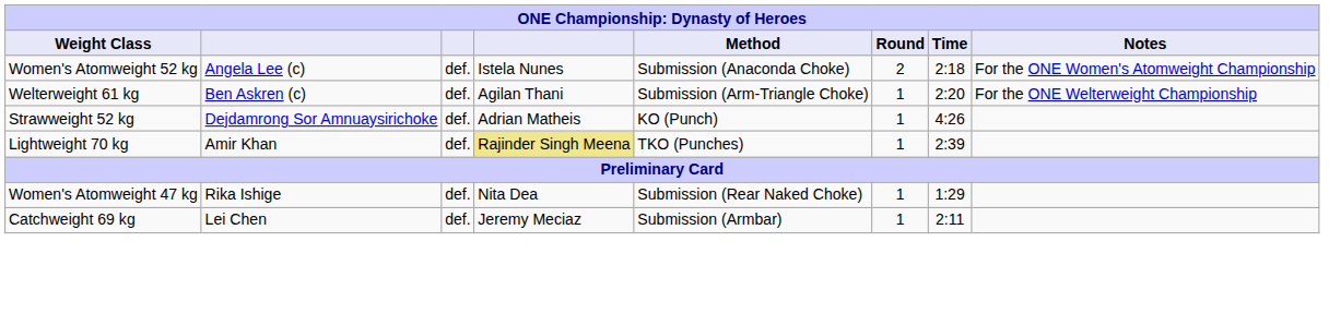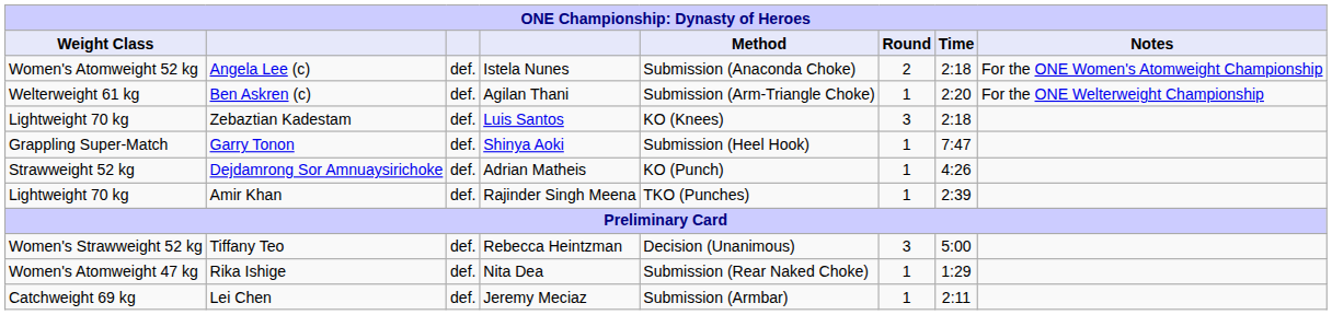 <table class="wikitable" style="font-size: 80%;">
 <tr>
 <th colspan="8" style="background-color: #ccf; color: #000080; text-align: center;"><strong>ONE Championship: Dynasty of Heroes</strong></th>
 </tr>
 <tr>
 <th colspan="1" style="background-color: #E6E8FA; color: #000000; text-align: center;">Weight Class</th>
 <th colspan="1" style="background-color: #E6E8FA; color: #000000; text-align: center;"></th>
 <th colspan="1" style="background-color: #E6E8FA; color: #000000; text-align: center;"></th>
 <th colspan="1" style="background-color: #E6E8FA; color: #000000; text-align: center;"></th>
 <th colspan="1" style="background-color: #E6E8FA; color: #000000; text-align: center;">Method</th>
 <th colspan="1" style="background-color: #E6E8FA; color: #000000; text-align: center;">Round</th>
 <th colspan="1" style="background-color: #E6E8FA; color: #000000; text-align: center;">Time</th>
 <th colspan="1" style="background-color: #E6E8FA; color: #000000; text-align: center;">Notes</th>
 </tr>
 <tr>
 <td>Women's Atomweight 52 kg</td>
 <td> <a href='#'>Angela Lee</a> (c)</td>
 <td>def.</td>
 <td> Istela Nunes</td>
 <td>Submission (Anaconda Choke)</td>
 <td align=center>2</td>
 <td align=center>2:18</td>
 <td>For the <a href='#'>ONE Women's Atomweight Championship</a></td>
 </tr>
 <tr>
 <td>Welterweight 61 kg</td>
 <td> <a href='#'>Ben Askren</a> (c)</td>
 <td>def.</td>
 <td> Agilan Thani</td>
 <td>Submission (Arm-Triangle Choke)</td>
 <td align=center>1</td>
 <td align=center>2:20</td>
 <td>For the <a href='#'>ONE Welterweight Championship</a></td>
 </tr>
 <tr>
+<td>Lightweight 70 kg</td>
+<td> Zebaztian Kadestam</td>
+<td>def.</td>
+<td> <a href='#'>Luis Santos</a></td>
+<td>KO (Knees)</td>
+<td align=center>3</td>
+<td align=center>2:18</td>
+<td></td>
+</tr>
+<tr>
+<td>Grappling Super-Match</td>
+<td> <a href='#'>Garry Tonon</a></td>
+<td>def.</td>
+<td> <a href='#'>Shinya Aoki</a></td>
+<td>Submission (Heel Hook)</td>
+<td align=center>1</td>
+<td align=center>7:47</td>
+<td></td>
+</tr>
+<tr>
 <td>Strawweight 52 kg</td>
 <td> <a href='#'>Dejdamrong Sor Amnuaysirichoke</a></td>
 <td>def.</td>
 <td> Adrian Matheis</td>
 <td>KO (Punch)</td>
 <td align=center>1</td>
 <td align=center>4:26</td>
 <td></td>
 </tr>
 <tr>
 <td>Lightweight 70 kg</td>
 <td> Amir Khan</td>
 <td>def.</td>
-<td style="background: khaki;"> Rajinder Singh Meena</td>
+<td> Rajinder Singh Meena</td>
 <td>TKO (Punches)</td>
 <td align=center>1</td>
 <td align=center>2:39</td>
 <td></td>
 </tr>
 <tr>
 <th colspan="8" style="background-color: #ccf; color: #000080; text-align: center;"><strong>Preliminary Card</strong></th>
+</tr>
+<tr>
+<td>Women's Strawweight 52 kg</td>
+<td> Tiffany Teo</td>
+<td>def.</td>
+<td> Rebecca Heintzman</td>
+<td>Decision (Unanimous)</td>
+<td align=center>3</td>
+<td align=center>5:00</td>
+<td></td>
 </tr>
 <tr>
 <td>Women's Atomweight 47 kg</td>
 <td> Rika Ishige</td>
 <td>def.</td>
 <td> Nita Dea</td>
 <td>Submission (Rear Naked Choke)</td>
 <td align=center>1</td>
 <td align=center>1:29</td>
 <td></td>
 </tr>
 <tr>
 <td>Catchweight 69 kg</td>
 <td> Lei Chen</td>
 <td>def.</td>
 <td> Jeremy Meciaz</td>
 <td>Submission (Armbar)</td>
 <td align=center>1</td>
 <td align=center>2:11</td>
 <td></td>
 </tr>
 </table>
